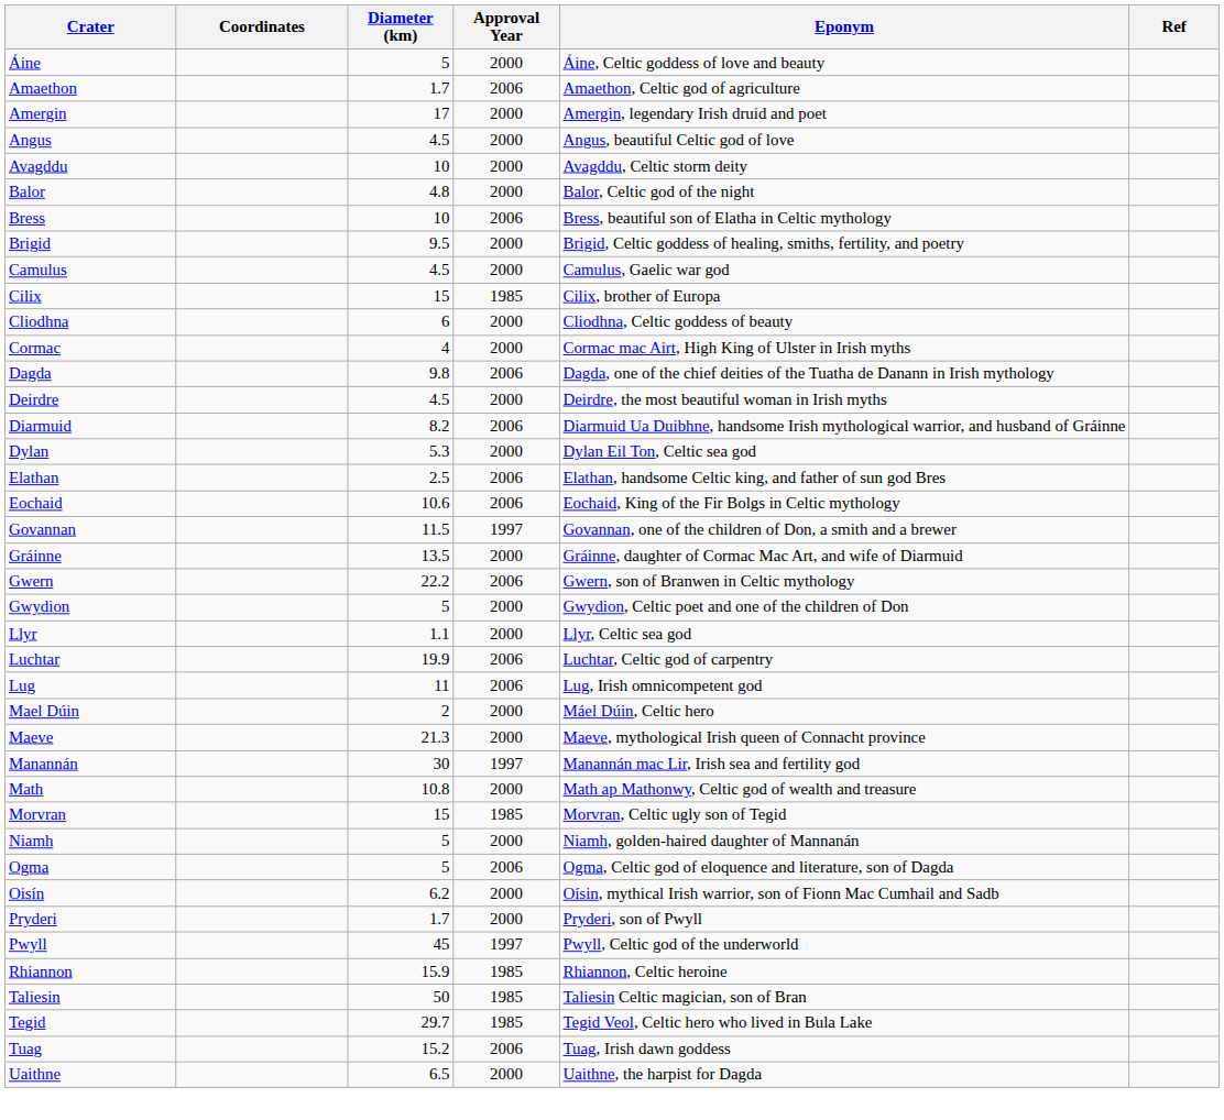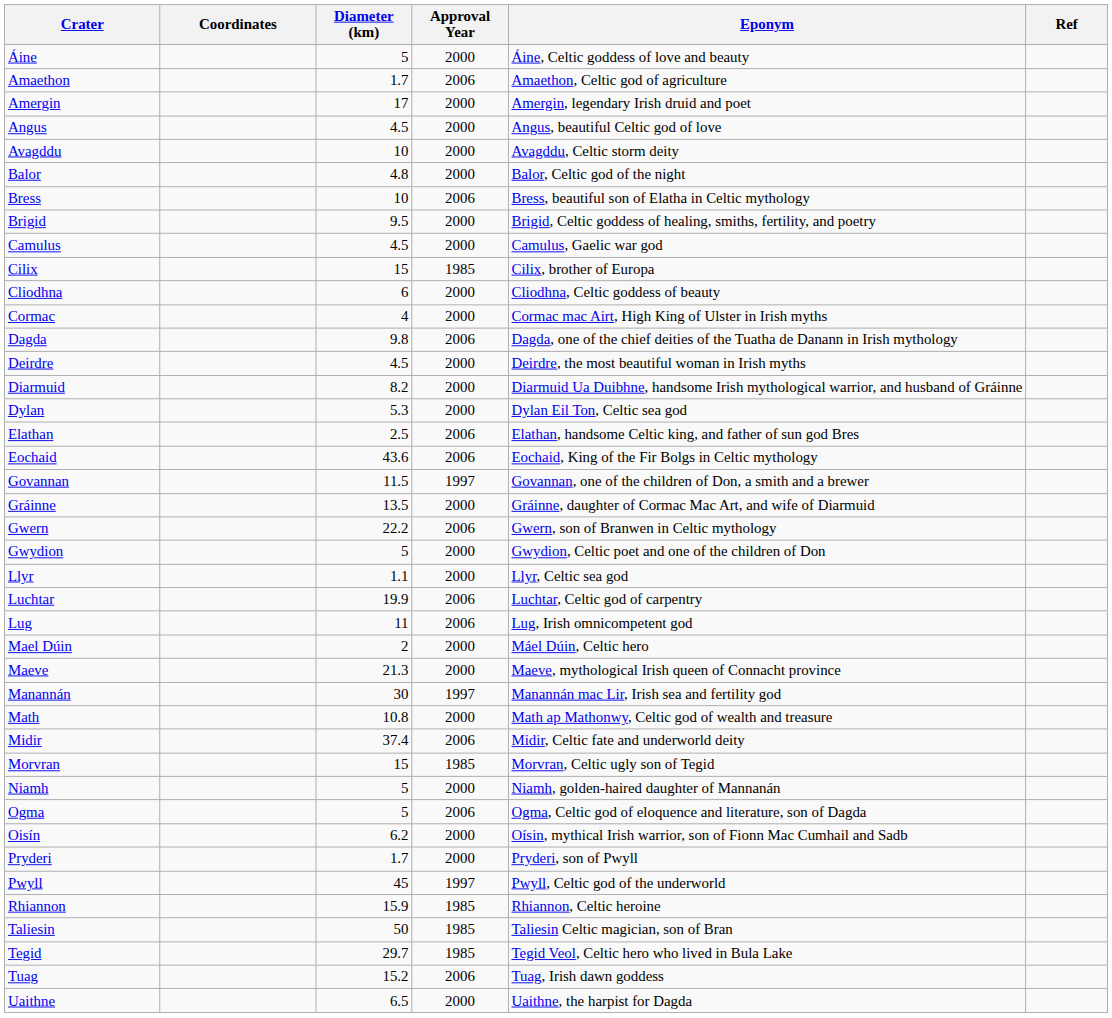 <table class="wikitable sortable" style="min-width: 90%">
 <tr>
 <th style="width:10em"><a href='#'>Crater</a></th>
 <th style="width:10em">Coordinates</th>
 <th style="width:6em"><a href='#'>Diameter</a><br>(km)</th>
 <th style="width:6em">Approval<br>Year</th>
 <th class="unsortable"><a href='#'>Eponym</a></th>
 <th class="unsortable" style="width:5em">Ref</th>
 </tr>
 <tr id="Áine">
 <td><a href='#'>Áine</a></td>
 <td></td>
 <td align=right>5</td>
 <td align=center>2000</td>
 <td><a href='#'>Áine</a>, Celtic goddess of love and beauty</td>
 <td></td>
 </tr>
 <tr id="Amaethon">
 <td><a href='#'>Amaethon</a></td>
 <td></td>
 <td align=right>1.7</td>
 <td align=center>2006</td>
 <td><a href='#'>Amaethon</a>, Celtic god of agriculture</td>
 <td></td>
 </tr>
 <tr id="Amergin">
 <td><a href='#'>Amergin</a></td>
 <td></td>
 <td align=right>17</td>
 <td align=center>2000</td>
 <td><a href='#'>Amergin</a>, legendary Irish druid and poet</td>
 <td></td>
 </tr>
 <tr id="Angus">
 <td><a href='#'>Angus</a></td>
 <td></td>
 <td align=right>4.5</td>
 <td align=center>2000</td>
 <td><a href='#'>Angus</a>, beautiful Celtic god of love</td>
 <td></td>
 </tr>
 <tr id="Avagddu">
 <td><a href='#'>Avagddu</a></td>
 <td></td>
 <td align=right>10</td>
 <td align=center>2000</td>
 <td><a href='#'>Avagddu</a>, Celtic storm deity</td>
 <td></td>
 </tr>
 <tr id="Balor">
 <td><a href='#'>Balor</a></td>
 <td></td>
 <td align=right>4.8</td>
 <td align=center>2000</td>
 <td><a href='#'>Balor</a>, Celtic god of the night</td>
 <td></td>
 </tr>
 <tr id="Bress">
 <td><a href='#'>Bress</a></td>
 <td></td>
 <td align=right>10</td>
 <td align=center>2006</td>
 <td><a href='#'>Bress</a>, beautiful son of Elatha in Celtic mythology</td>
 <td></td>
 </tr>
 <tr id="Brigid">
 <td><a href='#'>Brigid</a></td>
 <td></td>
 <td align=right>9.5</td>
 <td align=center>2000</td>
 <td><a href='#'>Brigid</a>, Celtic goddess of healing, smiths, fertility, and poetry</td>
 <td></td>
 </tr>
 <tr id="Camulus">
 <td><a href='#'>Camulus</a></td>
 <td></td>
 <td align=right>4.5</td>
 <td align=center>2000</td>
 <td><a href='#'>Camulus</a>, Gaelic war god</td>
 <td></td>
 </tr>
 <tr id="Cilix">
 <td><a href='#'>Cilix</a></td>
 <td></td>
 <td align=right>15</td>
 <td align=center>1985</td>
 <td><a href='#'>Cilix</a>, brother of Europa</td>
 <td></td>
 </tr>
 <tr id="Cliodhna">
 <td><a href='#'>Cliodhna</a></td>
 <td></td>
 <td align=right>6</td>
 <td align=center>2000</td>
 <td><a href='#'>Cliodhna</a>, Celtic goddess of beauty</td>
 <td></td>
 </tr>
 <tr id="Cormac">
 <td><a href='#'>Cormac</a></td>
 <td></td>
 <td align=right>4</td>
 <td align=center>2000</td>
 <td><a href='#'>Cormac mac Airt</a>, High King of Ulster in Irish myths</td>
 <td></td>
 </tr>
 <tr id="Áine">
 <td><a href='#'>Dagda</a></td>
 <td></td>
 <td align=right>9.8</td>
 <td align=center>2006</td>
 <td><a href='#'>Dagda</a>, one of the chief deities of the Tuatha de Danann in Irish mythology</td>
 <td></td>
 </tr>
 <tr id="Deirdre">
 <td><a href='#'>Deirdre</a></td>
 <td></td>
 <td align=right>4.5</td>
 <td align=center>2000</td>
 <td><a href='#'>Deirdre</a>, the most beautiful woman in Irish myths</td>
 <td></td>
 </tr>
 <tr id="Diarmuid">
 <td><a href='#'>Diarmuid</a></td>
 <td></td>
 <td align=right>8.2</td>
-<td align=center>2006</td>
+<td align=center>2000</td>
 <td><a href='#'>Diarmuid Ua Duibhne</a>, handsome Irish mythological warrior, and husband of Gráinne</td>
 <td></td>
 </tr>
 <tr id="Dylan">
 <td><a href='#'>Dylan</a></td>
 <td></td>
 <td align=right>5.3</td>
 <td align=center>2000</td>
 <td><a href='#'>Dylan Eil Ton</a>, Celtic sea god</td>
 <td></td>
 </tr>
 <tr id="Elathan">
 <td><a href='#'>Elathan</a></td>
 <td></td>
 <td align=right>2.5</td>
 <td align=center>2006</td>
 <td><a href='#'>Elathan</a>, handsome Celtic king, and father of sun god Bres</td>
 <td></td>
 </tr>
 <tr id="Eochaid">
 <td><a href='#'>Eochaid</a></td>
 <td></td>
-<td align=right>10.6</td>
+<td align=right>43.6</td>
 <td align=center>2006</td>
 <td><a href='#'>Eochaid</a>, King of the Fir Bolgs in Celtic mythology</td>
 <td></td>
 </tr>
 <tr id="Govannan">
 <td><a href='#'>Govannan</a></td>
 <td></td>
 <td align=right>11.5</td>
 <td align=center>1997</td>
 <td><a href='#'>Govannan</a>, one of the children of Don, a smith and a brewer</td>
 <td></td>
 </tr>
 <tr id="Gráinne">
 <td><a href='#'>Gráinne</a></td>
 <td></td>
 <td align=right>13.5</td>
 <td align=center>2000</td>
 <td><a href='#'>Gráinne</a>, daughter of Cormac Mac Art, and wife of Diarmuid</td>
 <td></td>
 </tr>
 <tr id="Gwern">
 <td><a href='#'>Gwern</a></td>
 <td></td>
 <td align=right>22.2</td>
 <td align=center>2006</td>
 <td><a href='#'>Gwern</a>, son of Branwen in Celtic mythology</td>
 <td></td>
 </tr>
 <tr id="Gwydion">
 <td><a href='#'>Gwydion</a></td>
 <td></td>
 <td align=right>5</td>
 <td align=center>2000</td>
 <td><a href='#'>Gwydion</a>, Celtic poet and one of the children of Don</td>
 <td></td>
 </tr>
 <tr id="Llyr">
 <td><a href='#'>Llyr</a></td>
 <td></td>
 <td align=right>1.1</td>
 <td align=center>2000</td>
 <td><a href='#'>Llyr</a>, Celtic sea god</td>
 <td></td>
 </tr>
 <tr id="Luchtar">
 <td><a href='#'>Luchtar</a></td>
 <td></td>
 <td align=right>19.9</td>
 <td align=center>2006</td>
 <td><a href='#'>Luchtar</a>, Celtic god of carpentry</td>
 <td></td>
 </tr>
 <tr id="Lug">
 <td><a href='#'>Lug</a></td>
 <td></td>
 <td align=right>11</td>
 <td align=center>2006</td>
 <td><a href='#'>Lug</a>, Irish omnicompetent god</td>
 <td></td>
 </tr>
 <tr id="Mael Dúin">
 <td><a href='#'>Mael Dúin</a></td>
 <td></td>
 <td align=right>2</td>
 <td align=center>2000</td>
 <td><a href='#'>Máel Dúin</a>, Celtic hero</td>
 <td></td>
 </tr>
 <tr id="Maeve">
 <td><a href='#'>Maeve</a></td>
 <td></td>
 <td align=right>21.3</td>
 <td align=center>2000</td>
 <td><a href='#'>Maeve</a>, mythological Irish queen of Connacht province</td>
 <td></td>
 </tr>
 <tr id="Manannán">
 <td><a href='#'>Manannán</a></td>
 <td></td>
 <td align=right>30</td>
 <td align=center>1997</td>
 <td><a href='#'>Manannán mac Lir</a>, Irish sea and fertility god</td>
 <td></td>
 </tr>
 <tr id="Math">
 <td><a href='#'>Math</a></td>
 <td></td>
 <td align=right>10.8</td>
 <td align=center>2000</td>
 <td><a href='#'>Math ap Mathonwy</a>, Celtic god of wealth and treasure</td>
 <td></td>
 </tr>
+<tr id="Midir">
+<td><a href='#'>Midir</a></td>
+<td></td>
+<td align=right>37.4</td>
+<td align=center>2006</td>
+<td><a href='#'>Midir</a>, Celtic fate and underworld deity</td>
+<td></td>
+</tr>
 <tr id="Morvran">
 <td><a href='#'>Morvran</a></td>
 <td></td>
 <td align=right>15</td>
 <td align=center>1985</td>
 <td><a href='#'>Morvran</a>, Celtic ugly son of Tegid</td>
 <td></td>
 </tr>
 <tr id="Niamh">
 <td><a href='#'>Niamh</a></td>
 <td></td>
 <td align=right>5</td>
 <td align=center>2000</td>
 <td><a href='#'>Niamh</a>, golden-haired daughter of Mannanán</td>
 <td></td>
 </tr>
 <tr id="Ogma">
 <td><a href='#'>Ogma</a></td>
 <td></td>
 <td align=right>5</td>
 <td align=center>2006</td>
 <td><a href='#'>Ogma</a>, Celtic god of eloquence and literature, son of Dagda</td>
 <td></td>
 </tr>
 <tr id="Oisín">
 <td><a href='#'>Oisín</a></td>
 <td></td>
 <td align=right>6.2</td>
 <td align=center>2000</td>
 <td><a href='#'>Oísin</a>, mythical Irish warrior, son of Fionn Mac Cumhail and Sadb</td>
 <td></td>
 </tr>
 <tr id="Pryderi">
 <td><a href='#'>Pryderi</a></td>
 <td></td>
 <td align=right>1.7</td>
 <td align=center>2000</td>
 <td><a href='#'>Pryderi</a>, son of Pwyll</td>
 <td></td>
 </tr>
 <tr id="Pwyll">
 <td><a href='#'>Pwyll</a></td>
 <td></td>
 <td align=right>45</td>
 <td align=center>1997</td>
 <td><a href='#'>Pwyll</a>, Celtic god of the underworld</td>
 <td></td>
 </tr>
 <tr id="Rhiannon">
 <td><a href='#'>Rhiannon</a></td>
 <td></td>
 <td align=right>15.9</td>
 <td align=center>1985</td>
 <td><a href='#'>Rhiannon</a>, Celtic heroine</td>
 <td></td>
 </tr>
 <tr id="Taliesin">
 <td><a href='#'>Taliesin</a></td>
 <td></td>
 <td align=right>50</td>
 <td align=center>1985</td>
 <td><a href='#'>Taliesin</a> Celtic magician, son of Bran</td>
 <td></td>
 </tr>
 <tr id="Tegid">
 <td><a href='#'>Tegid</a></td>
 <td></td>
 <td align=right>29.7</td>
 <td align=center>1985</td>
 <td><a href='#'>Tegid Veol</a>, Celtic hero who lived in Bula Lake</td>
 <td></td>
 </tr>
 <tr id="Tuag">
 <td><a href='#'>Tuag</a></td>
 <td></td>
 <td align=right>15.2</td>
 <td align=center>2006</td>
 <td><a href='#'>Tuag</a>, Irish dawn goddess</td>
 <td></td>
 </tr>
 <tr id="Uaithne">
 <td><a href='#'>Uaithne</a></td>
 <td></td>
 <td align=right>6.5</td>
 <td align=center>2000</td>
 <td><a href='#'>Uaithne</a>, the harpist for Dagda</td>
 <td></td>
 </tr>
 </table>
